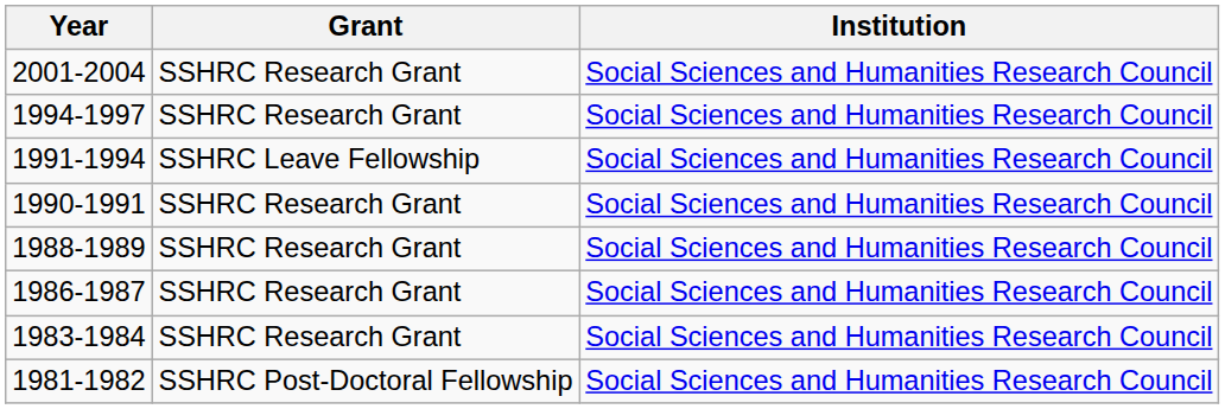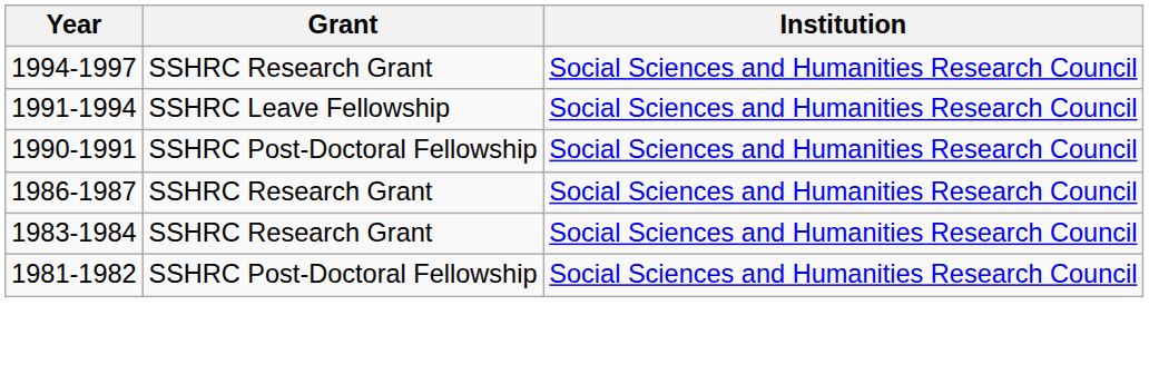 <table class="wikitable">
 <tr>
 <th>Year</th>
 <th>Grant</th>
 <th>Institution</th>
-</tr>
-<tr>
-<td>2001-2004</td>
-<td>SSHRC Research Grant</td>
-<td><a href='#'>Social Sciences and Humanities Research Council</a></td>
 </tr>
 <tr>
 <td>1994-1997</td>
 <td>SSHRC Research Grant</td>
 <td><a href='#'>Social Sciences and Humanities Research Council</a></td>
 </tr>
 <tr>
 <td>1991-1994</td>
 <td>SSHRC Leave Fellowship</td>
 <td><a href='#'>Social Sciences and Humanities Research Council</a></td>
 </tr>
 <tr>
 <td>1990-1991</td>
-<td>SSHRC Research Grant</td>
-<td><a href='#'>Social Sciences and Humanities Research Council</a></td>
-</tr>
-<tr>
-<td>1988-1989</td>
-<td>SSHRC Research Grant</td>
+<td>SSHRC Post-Doctoral Fellowship</td>
 <td><a href='#'>Social Sciences and Humanities Research Council</a></td>
 </tr>
 <tr>
 <td>1986-1987</td>
 <td>SSHRC Research Grant</td>
 <td><a href='#'>Social Sciences and Humanities Research Council</a></td>
 </tr>
 <tr>
 <td>1983-1984</td>
 <td>SSHRC Research Grant</td>
 <td><a href='#'>Social Sciences and Humanities Research Council</a></td>
 </tr>
 <tr>
 <td>1981-1982</td>
 <td>SSHRC Post-Doctoral Fellowship</td>
 <td><a href='#'>Social Sciences and Humanities Research Council</a></td>
 </tr>
 </table>
